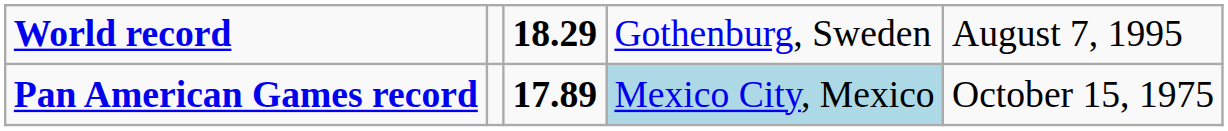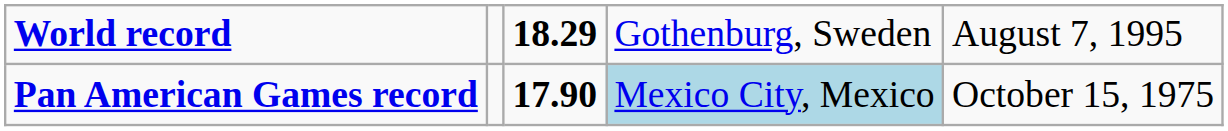 <table class="wikitable">
 <tr>
 <td><strong><a href='#'>World record</a></strong></td>
 <td></td>
 <td><strong>18.29</strong></td>
 <td><a href='#'>Gothenburg</a>, Sweden</td>
 <td>August 7, 1995</td>
 </tr>
 <tr>
 <td><strong><a href='#'>Pan American Games record</a></strong></td>
 <td></td>
-<td><strong>17.89</strong></td>
+<td><strong>17.90</strong></td>
 <td style="background: lightblue;"><a href='#'>Mexico City</a>, Mexico</td>
 <td>October 15, 1975</td>
 </tr>
 </table>
